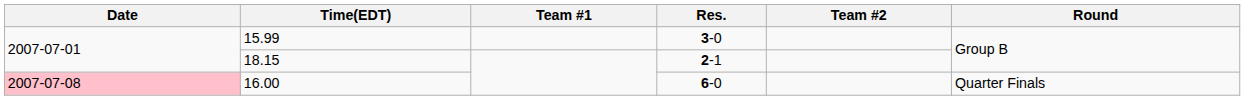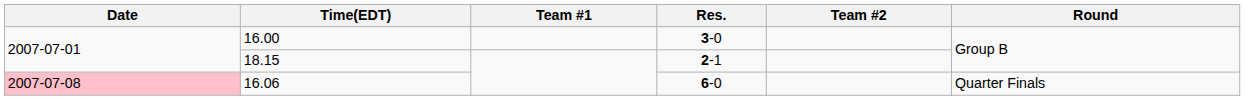 <table class="wikitable" style="text-align: left;" width="70%">
 <tr>
 <th>Date</th>
 <th>Time(EDT)</th>
 <th>Team #1</th>
 <th>Res.</th>
 <th>Team #2</th>
 <th>Round</th>
 </tr>
 <tr>
 <td rowspan="2">2007-07-01</td>
-<td>15.99</td>
+<td>16.00</td>
 <td><strong></strong></td>
 <td style="text-align:center;"><strong>3</strong>-0</td>
 <td></td>
 <td rowspan="2">Group B</td>
 </tr>
 <tr>
 <td>18.15</td>
 <td rowspan="2"><strong></strong></td>
 <td style="text-align:center;"><strong>2</strong>-1</td>
 <td></td>
 </tr>
 <tr>
 <td style="background: pink;">2007-07-08</td>
-<td>16.00</td>
+<td>16.06</td>
 <td style="text-align:center;"><strong>6</strong>-0</td>
 <td></td>
 <td>Quarter Finals</td>
 </tr>
 </table>
